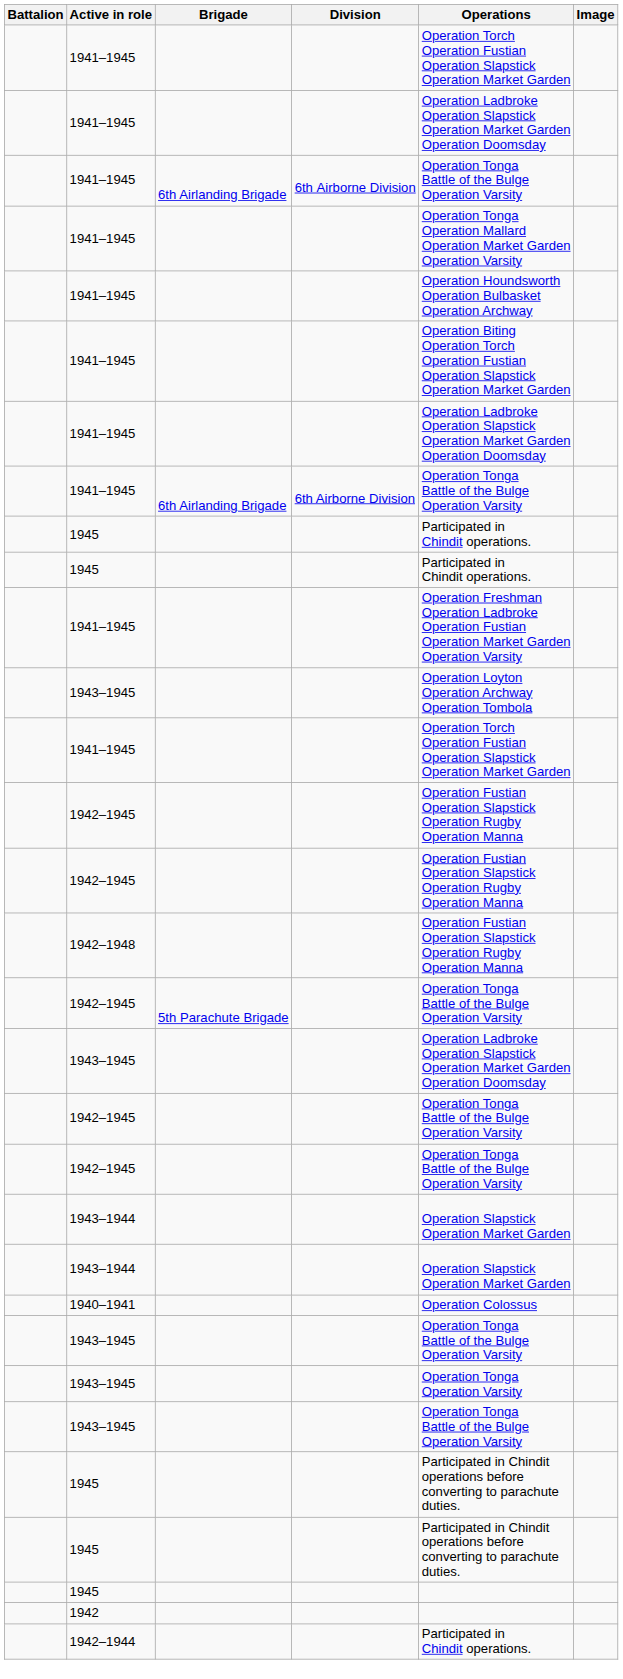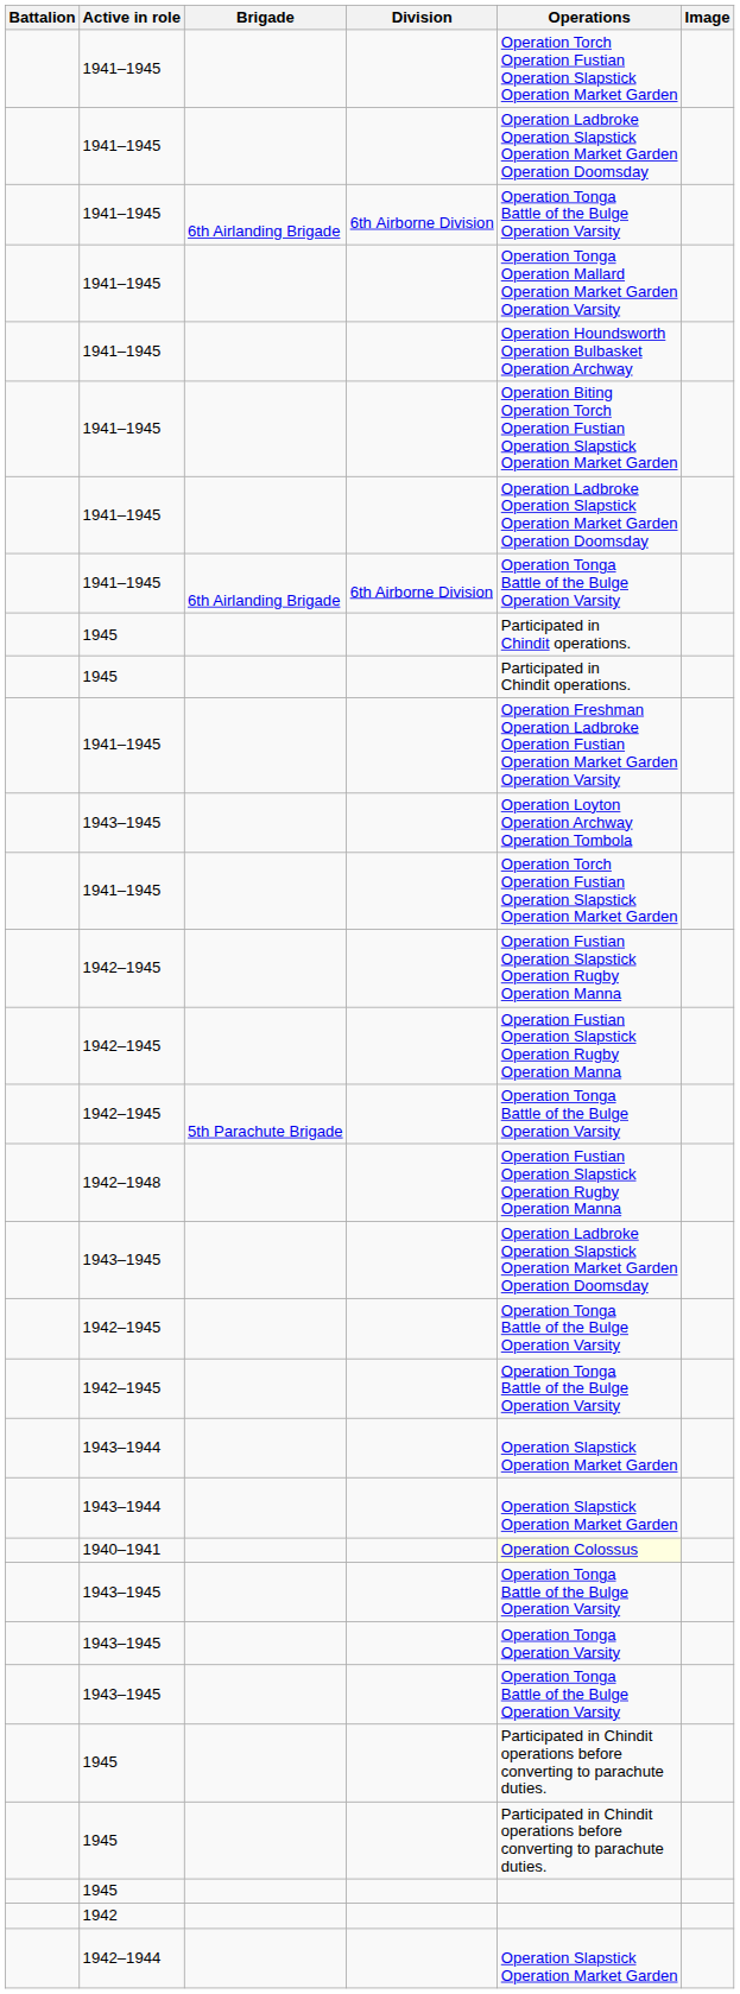 <table class="wikitable sortable">
 <tr>
 <th>Battalion</th>
 <th ! class="unsortable">Active in role</th>
 <th>Brigade</th>
 <th>Division</th>
 <th ! class="unsortable">Operations</th>
 <th ! class="unsortable">Image</th>
 </tr>
 <tr>
 <td></td>
 <td>1941–1945</td>
 <td></td>
 <td></td>
 <td><a href='#'>Operation Torch</a><br><a href='#'>Operation Fustian</a><br><a href='#'>Operation Slapstick</a><br><a href='#'>Operation&nbsp;Market&nbsp;Garden</a></td>
 <td></td>
 </tr>
 <tr>
 <td></td>
 <td>1941–1945</td>
 <td></td>
 <td></td>
 <td><a href='#'>Operation Ladbroke</a><br><a href='#'>Operation Slapstick</a><br><a href='#'>Operation Market Garden</a><br><a href='#'>Operation Doomsday</a></td>
 <td></td>
 </tr>
 <tr>
 <td></td>
 <td>1941–1945</td>
 <td><br><br><a href='#'>6th Airlanding Brigade</a></td>
 <td><br><a href='#'>6th&nbsp;Airborne&nbsp;Division</a></td>
 <td><a href='#'>Operation Tonga</a><br><a href='#'>Battle of the Bulge</a><br><a href='#'>Operation Varsity</a></td>
 <td></td>
 </tr>
 <tr>
 <td><br></td>
 <td>1941–1945</td>
 <td><br></td>
 <td></td>
 <td><a href='#'>Operation Tonga</a><br><a href='#'>Operation Mallard</a><br><a href='#'>Operation&nbsp;Market&nbsp;Garden</a><br><a href='#'>Operation Varsity</a><br></td>
 <td></td>
 </tr>
 <tr>
 <td><br></td>
 <td>1941–1945</td>
 <td></td>
 <td></td>
 <td><a href='#'>Operation Houndsworth</a><br><a href='#'>Operation Bulbasket</a><br><a href='#'>Operation Archway</a><br></td>
 <td></td>
 </tr>
 <tr>
 <td></td>
 <td>1941–1945</td>
 <td></td>
 <td></td>
 <td><a href='#'>Operation Biting</a><br><a href='#'>Operation Torch</a><br><a href='#'>Operation Fustian</a><br><a href='#'>Operation Slapstick</a><br><a href='#'>Operation Market Garden</a></td>
 <td></td>
 </tr>
 <tr>
 <td></td>
 <td>1941–1945</td>
 <td></td>
 <td></td>
 <td><a href='#'>Operation Ladbroke</a><br><a href='#'>Operation Slapstick</a><br><a href='#'>Operation Market Garden</a><br><a href='#'>Operation Doomsday</a></td>
 <td></td>
 </tr>
 <tr>
 <td></td>
 <td>1941–1945</td>
 <td><br><br><a href='#'>6th Airlanding Brigade</a></td>
 <td><br><a href='#'>6th Airborne Division</a></td>
 <td><a href='#'>Operation Tonga</a><br><a href='#'>Battle of the Bulge</a><br><a href='#'>Operation Varsity</a></td>
 <td></td>
 </tr>
 <tr>
 <td></td>
 <td>1945</td>
 <td></td>
 <td></td>
 <td>Participated in<br><a href='#'>Chindit</a> operations.</td>
 <td></td>
 </tr>
 <tr>
 <td></td>
 <td>1945</td>
 <td></td>
 <td></td>
 <td>Participated in<br>Chindit operations.</td>
 <td></td>
 </tr>
 <tr>
 <td></td>
 <td>1941–1945</td>
 <td></td>
 <td></td>
 <td><a href='#'>Operation Freshman</a><br><a href='#'>Operation Ladbroke</a><br><a href='#'>Operation Fustian</a><br><a href='#'>Operation Market Garden</a><br><a href='#'>Operation Varsity</a></td>
 <td></td>
 </tr>
 <tr>
 <td></td>
 <td>1943–1945</td>
 <td></td>
 <td></td>
 <td><a href='#'>Operation Loyton</a><br><a href='#'>Operation Archway</a><br><a href='#'>Operation Tombola</a><br></td>
 <td></td>
 </tr>
 <tr>
 <td></td>
 <td>1941–1945</td>
 <td></td>
 <td></td>
 <td><a href='#'>Operation Torch</a><br><a href='#'>Operation Fustian</a><br><a href='#'>Operation Slapstick</a><br><a href='#'>Operation Market Garden</a></td>
 <td></td>
 </tr>
 <tr>
 <td></td>
 <td>1942–1945</td>
 <td><br></td>
 <td></td>
 <td><a href='#'>Operation Fustian</a><br><a href='#'>Operation Slapstick</a><br><a href='#'>Operation Rugby</a><br><a href='#'>Operation Manna</a></td>
 <td></td>
 </tr>
 <tr>
 <td><br></td>
 <td>1942–1945</td>
 <td><br></td>
 <td></td>
 <td><a href='#'>Operation Fustian</a><br><a href='#'>Operation Slapstick</a><br><a href='#'>Operation Rugby</a><br><a href='#'>Operation Manna</a></td>
 <td></td>
 </tr>
 <tr>
 <td><br></td>
+<td>1942–1945</td>
+<td><br><br><a href='#'>5th Parachute Brigade</a></td>
+<td></td>
+<td><a href='#'>Operation Tonga</a><br><a href='#'>Battle of the Bulge</a><br><a href='#'>Operation Varsity</a></td>
+<td></td>
+</tr>
+<tr>
+<td><br></td>
 <td>1942–1948</td>
 <td><br></td>
 <td></td>
 <td><a href='#'>Operation Fustian</a><br><a href='#'>Operation Slapstick</a><br><a href='#'>Operation Rugby</a><br><a href='#'>Operation Manna</a></td>
-<td></td>
-</tr>
-<tr>
-<td><br></td>
-<td>1942–1945</td>
-<td><br><br><a href='#'>5th Parachute Brigade</a></td>
-<td></td>
-<td><a href='#'>Operation Tonga</a><br><a href='#'>Battle of the Bulge</a><br><a href='#'>Operation Varsity</a></td>
 <td></td>
 </tr>
 <tr>
 <td></td>
 <td>1943–1945</td>
 <td></td>
 <td></td>
 <td><a href='#'>Operation Ladbroke</a><br><a href='#'>Operation Slapstick</a><br><a href='#'>Operation Market Garden</a><br><a href='#'>Operation Doomsday</a></td>
 <td></td>
 </tr>
 <tr>
 <td><br></td>
 <td>1942–1945</td>
 <td></td>
 <td></td>
 <td><a href='#'>Operation Tonga</a><br><a href='#'>Battle of the Bulge</a><br><a href='#'>Operation Varsity</a></td>
 <td></td>
 </tr>
 <tr>
 <td><br></td>
 <td>1942–1945</td>
 <td></td>
 <td></td>
 <td><a href='#'>Operation Tonga</a><br><a href='#'>Battle of the Bulge</a><br><a href='#'>Operation Varsity</a></td>
 <td></td>
 </tr>
 <tr>
 <td><br></td>
 <td>1943–1944</td>
 <td></td>
 <td></td>
 <td><br><a href='#'>Operation Slapstick</a><br><a href='#'>Operation Market Garden</a></td>
 <td></td>
 </tr>
 <tr>
 <td><br></td>
 <td>1943–1944</td>
 <td></td>
 <td></td>
 <td><br><a href='#'>Operation Slapstick</a><br><a href='#'>Operation Market Garden</a></td>
 <td></td>
 </tr>
 <tr>
 <td></td>
 <td>1940–1941</td>
 <td></td>
 <td></td>
-<td><a href='#'>Operation Colossus</a></td>
+<td style="background: lightyellow;"><a href='#'>Operation Colossus</a></td>
 <td></td>
 </tr>
 <tr>
 <td><br></td>
 <td>1943–1945</td>
 <td></td>
 <td></td>
 <td><a href='#'>Operation Tonga</a><br><a href='#'>Battle of the Bulge</a><br><a href='#'>Operation Varsity</a></td>
 <td></td>
 </tr>
 <tr>
 <td></td>
 <td>1943–1945</td>
 <td></td>
 <td></td>
 <td><a href='#'>Operation Tonga</a><br><a href='#'>Operation Varsity</a></td>
 <td></td>
 </tr>
 <tr>
 <td><br></td>
 <td>1943–1945</td>
 <td></td>
 <td></td>
 <td><a href='#'>Operation Tonga</a><br><a href='#'>Battle of the Bulge</a><br><a href='#'>Operation Varsity</a></td>
 <td></td>
 </tr>
 <tr>
 <td><br></td>
 <td>1945</td>
 <td></td>
 <td></td>
 <td>Participated in Chindit<br>operations before<br>converting to parachute<br>duties.</td>
 <td></td>
 </tr>
 <tr>
 <td><br></td>
 <td>1945</td>
 <td></td>
 <td></td>
 <td>Participated in Chindit<br>operations before<br>converting to parachute<br>duties.</td>
 <td></td>
 </tr>
 <tr>
 <td></td>
 <td>1945</td>
 <td></td>
 <td></td>
 <td></td>
 <td></td>
 </tr>
 <tr>
 <td><br></td>
 <td>1942</td>
 <td></td>
 <td></td>
 <td></td>
 </tr>
 <tr>
 <td><br></td>
 <td>1942–1944</td>
 <td></td>
 <td></td>
-<td>Participated in<br><a href='#'>Chindit</a> operations.</td>
+<td><br><a href='#'>Operation Slapstick</a><br><a href='#'>Operation Market Garden</a></td>
 <td></td>
 </tr>
 </table>
